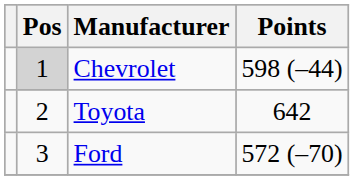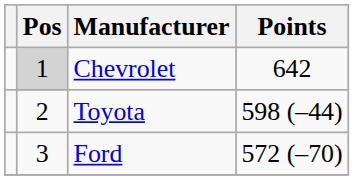 <table class="wikitable" style="font-size: 95%;">
 <tr>
 <th></th>
 <th>Pos</th>
 <th>Manufacturer</th>
 <th>Points</th>
 </tr>
 <tr>
 <td align="left"></td>
 <td style="background: lightgrey; text-align:center;">1</td>
 <td><a href='#'>Chevrolet</a></td>
-<td style="text-align:center;">598 (–44)</td>
+<td style="text-align:center;">642</td>
 </tr>
 <tr>
 <td align="left"></td>
 <td style="text-align:center;">2</td>
 <td><a href='#'>Toyota</a></td>
-<td style="text-align:center;">642</td>
+<td style="text-align:center;">598 (–44)</td>
 </tr>
 <tr>
 <td align="left"></td>
 <td style="text-align:center;">3</td>
 <td><a href='#'>Ford</a></td>
 <td style="text-align:center;">572 (–70)</td>
 </tr>
 <tr class="sortbottom">
 </tr>
 </table>
